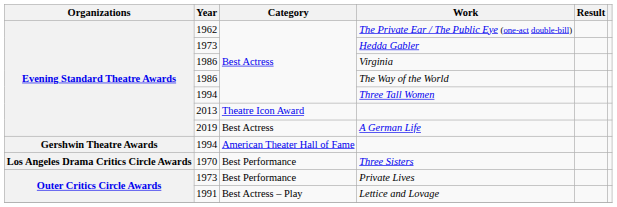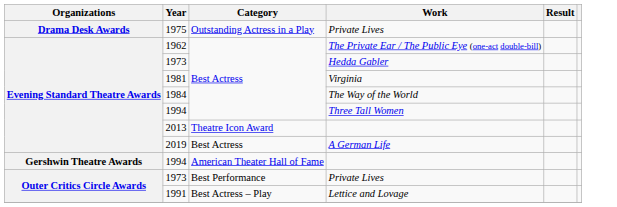 <table class= "wikitable plainrowheaders sortable">
 <tr>
 <th scope="col">Organizations</th>
 <th scope="col">Year</th>
 <th scope="col">Category</th>
 <th scope="col">Work</th>
 <th scope="col">Result</th>
 <th scope="col" class="unsortable"></th>
+</tr>
+<tr>
+<th scope="row" rowspan="1"><a href='#'>Drama Desk Awards</a></th>
+<td style="text-align:center;">1975</td>
+<td><a href='#'>Outstanding Actress in a Play</a></td>
+<td><em>Private Lives</em></td>
+<td></td>
+<td></td>
 </tr>
 <tr>
 <th scope="row" rowspan="7"><a href='#'>Evening Standard Theatre Awards</a></th>
 <td style="text-align:center;">1962</td>
 <td rowspan=5><a href='#'>Best Actress</a></td>
 <td><em><a href='#'>The Private Ear / The Public Eye</a></em> <small>(<a href='#'>one-act</a> <a href='#'>double-bill</a>)</small></td>
 <td></td>
 <td></td>
 </tr>
 <tr>
 <td style="text-align:center;">1973</td>
 <td><em><a href='#'>Hedda Gabler</a></em></td>
 <td></td>
 <td></td>
 </tr>
 <tr>
-<td style="text-align:center;">1986</td>
+<td style="text-align:center;">1981</td>
 <td><em>Virginia</em></td>
 <td></td>
 <td></td>
 </tr>
 <tr>
-<td style="text-align:center;">1986</td>
+<td style="text-align:center;">1984</td>
 <td><em>The Way of the World</em></td>
 <td></td>
 <td></td>
 </tr>
 <tr>
 <td style="text-align:center;">1994</td>
 <td><em><a href='#'>Three Tall Women</a></em></td>
 <td></td>
 <td></td>
 </tr>
 <tr>
 <td style="text-align:center;">2013</td>
 <td><a href='#'>Theatre Icon Award</a></td>
 <td></td>
 <td></td>
 <td></td>
 </tr>
 <tr>
 <td style="text-align:center;">2019</td>
 <td>Best Actress</td>
 <td><em><a href='#'>A German Life</a></em></td>
 <td></td>
 <td></td>
 </tr>
 <tr>
 <th scope="row" rowspan="1">Gershwin Theatre Awards</th>
 <td style="text-align:center;">1994</td>
 <td><a href='#'>American Theater Hall of Fame</a></td>
 <td></td>
 <td></td>
 </tr>
 <tr>
-<th scope="row" rowspan="1">Los Angeles Drama Critics Circle Awards</th>
-<td>1970</td>
-<td>Best Performance</td>
-<td><em><a href='#'>Three Sisters</a></em></td>
-<td></td>
-<td></td>
-</tr>
-<tr>
 <th scope="row" rowspan="2"><a href='#'>Outer Critics Circle Awards</a></th>
 <td style="text-align:center;">1973</td>
 <td>Best Performance</td>
 <td><em>Private Lives</em></td>
 <td></td>
 <td></td>
 </tr>
 <tr>
 <td style="text-align:center;">1991</td>
 <td>Best Actress – Play</td>
 <td><em>Lettice and Lovage</em></td>
 <td></td>
 <td></td>
 </tr>
 <tr>
 </tr>
 </table>
